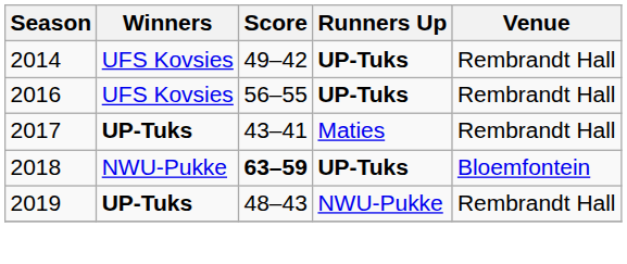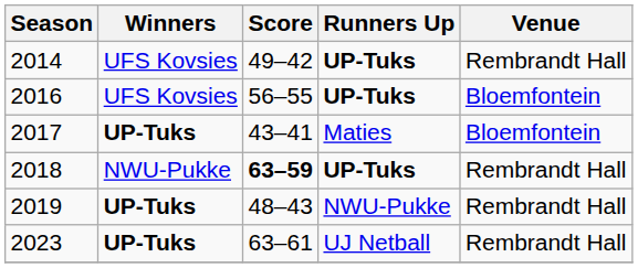 <table class="wikitable collapsible">
 <tr>
 <th>Season</th>
 <th>Winners</th>
 <th>Score</th>
 <th>Runners Up</th>
 <th>Venue</th>
 </tr>
 <tr>
 <td>2014</td>
 <td><a href='#'>UFS Kovsies</a></td>
 <td>49–42</td>
 <td><strong>UP-Tuks</strong></td>
 <td>Rembrandt Hall</td>
 </tr>
 <tr>
 <td>2016</td>
 <td><a href='#'>UFS Kovsies</a></td>
 <td>56–55</td>
 <td><strong>UP-Tuks</strong></td>
-<td>Rembrandt Hall</td>
+<td><a href='#'>Bloemfontein</a></td>
 </tr>
 <tr>
 <td>2017</td>
 <td><strong>UP-Tuks</strong></td>
 <td>43–41</td>
 <td><a href='#'>Maties</a></td>
-<td>Rembrandt Hall</td>
+<td><a href='#'>Bloemfontein</a></td>
 </tr>
 <tr>
 <td>2018</td>
 <td><a href='#'>NWU-Pukke</a></td>
 <td><strong>63–59</strong></td>
 <td><strong>UP-Tuks</strong></td>
-<td><a href='#'>Bloemfontein</a></td>
+<td>Rembrandt Hall</td>
 </tr>
 <tr>
 <td>2019</td>
 <td><strong>UP-Tuks</strong></td>
 <td>48–43</td>
 <td><a href='#'>NWU-Pukke</a></td>
 <td>Rembrandt Hall</td>
 </tr>
 <tr>
+<td>2023</td>
+<td><strong>UP-Tuks</strong></td>
+<td>63–61</td>
+<td><a href='#'>UJ Netball</a></td>
+<td>Rembrandt Hall</td>
+</tr>
+<tr>
 </tr>
 </table>
